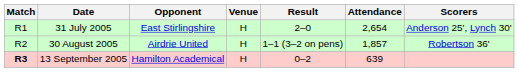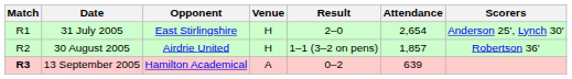 <table class="wikitable" style="font-size:100%; text-align:center">
 <tr>
 <th>Match</th>
 <th>Date</th>
 <th>Opponent</th>
 <th>Venue</th>
 <th>Result</th>
 <th>Attendance</th>
 <th>Scorers</th>
 </tr>
 <tr style="background: #CCFFCC;">
 <td>R1</td>
 <td>31 July 2005</td>
 <td><a href='#'>East Stirlingshire</a></td>
 <td>H</td>
 <td>2–0</td>
 <td>2,654</td>
 <td><a href='#'>Anderson</a> 25', <a href='#'>Lynch</a> 30'</td>
 </tr>
 <tr style="background: #CCFFCC;">
 <td>R2</td>
 <td>30 August 2005</td>
 <td><a href='#'>Airdrie United</a></td>
 <td>H</td>
 <td>1–1 (3–2 on pens)</td>
 <td>1,857</td>
 <td><a href='#'>Robertson</a> 36'</td>
 </tr>
 <tr style="background: #FFCCCC;">
 <td><strong>R3</strong></td>
 <td>13 September 2005</td>
 <td><a href='#'>Hamilton Academical</a></td>
-<td>H</td>
+<td>A</td>
 <td>0–2</td>
 <td>639</td>
 <td></td>
 </tr>
 </table>
